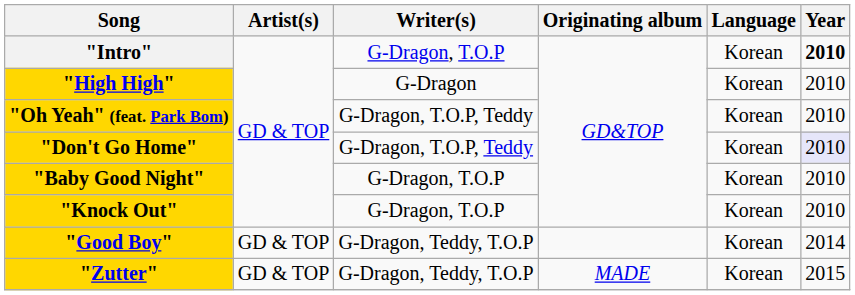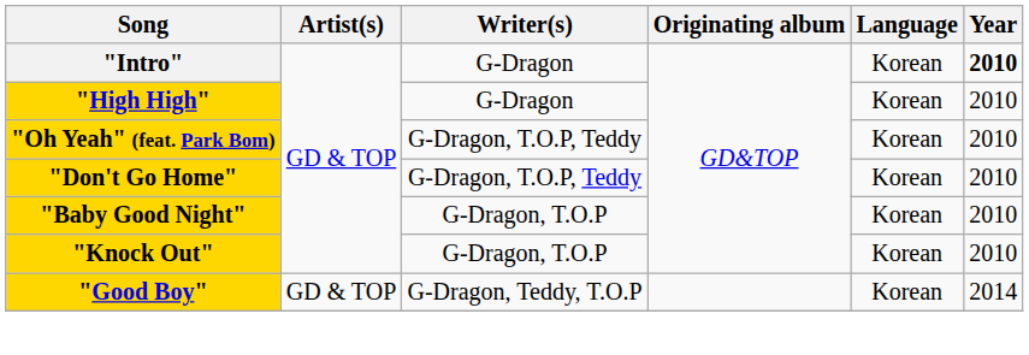 <table class="wikitable sortable plainrowheaders" style="text-align:center;">
 <tr>
 <th scope="col">Song</th>
 <th scope="col">Artist(s)</th>
 <th scope="col" class="unsortable">Writer(s)</th>
 <th scope="col">Originating album</th>
 <th scope="col">Language</th>
 <th scope="col">Year</th>
 </tr>
 <tr>
 <th scope="row">"Intro"</th>
 <td rowspan="6"><a href='#'>GD & TOP</a></td>
-<td><a href='#'>G-Dragon</a>, <a href='#'>T.O.P</a></td>
+<td>G-Dragon</td>
 <td rowspan="6"><em><a href='#'>GD&TOP</a></em></td>
 <td>Korean</td>
 <td><strong>2010</strong></td>
 </tr>
 <tr>
 <th scope=row style="background-color:gold">"<a href='#'>High High</a>" </th>
 <td>G-Dragon</td>
 <td>Korean</td>
 <td>2010</td>
 </tr>
 <tr>
 <th scope=row style="background-color:gold">"Oh Yeah" <small>(feat. <a href='#'>Park Bom</a>)</small> </th>
 <td>G-Dragon, T.O.P, Teddy</td>
 <td>Korean</td>
 <td>2010</td>
 </tr>
 <tr>
 <th scope=row style="background-color:gold">"Don't Go Home" </th>
 <td>G-Dragon, T.O.P, <a href='#'>Teddy</a></td>
 <td>Korean</td>
-<td style="background: lavender;">2010</td>
+<td>2010</td>
 </tr>
 <tr>
 <th scope=row style="background-color:gold">"Baby Good Night"  </th>
 <td>G-Dragon, T.O.P</td>
 <td>Korean</td>
 <td>2010</td>
 </tr>
 <tr>
 <th scope=row style="background-color:gold">"Knock Out" </th>
 <td>G-Dragon, T.O.P</td>
 <td>Korean</td>
 <td>2010</td>
 </tr>
 <tr>
 <th scope=row style="background-color:gold">"<a href='#'>Good Boy</a>" </th>
 <td>GD & TOP</td>
 <td>G-Dragon, Teddy, T.O.P</td>
 <td></td>
 <td>Korean</td>
 <td>2014</td>
 </tr>
 <tr>
-<th scope=row style="background-color:gold">"<a href='#'>Zutter</a>" </th>
-<td>GD & TOP</td>
-<td>G-Dragon, Teddy, T.O.P</td>
-<td><em><a href='#'>MADE</a></em></td>
-<td>Korean</td>
-<td>2015</td>
-</tr>
-<tr>
 </tr>
 </table>
